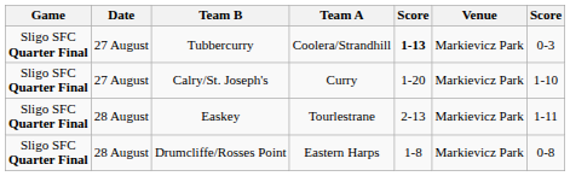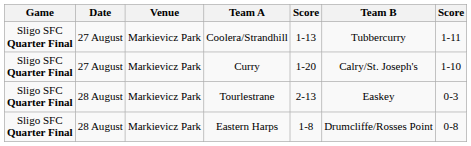 <table class="wikitable">
 <tr>
 <th>Game</th>
 <th>Date</th>
-<th>Team B</th>
+<th>Venue</th>
 <th>Team A</th>
 <th>Score</th>
-<th>Venue</th>
+<th>Team B</th>
 <th>Score</th>
 </tr>
 <tr align="center">
 <td>Sligo SFC<br><strong>Quarter Final</strong></td>
 <td>27 August</td>
+<td>Markievicz Park</td>
+<td>Coolera/Strandhill</td>
+<td>1-13</td>
 <td>Tubbercurry</td>
-<td>Coolera/Strandhill</td>
-<td><strong>1-13</strong></td>
-<td>Markievicz Park</td>
-<td>0-3</td>
+<td>1-11</td>
 </tr>
 <tr align="center">
 <td>Sligo SFC<br><strong>Quarter Final</strong></td>
 <td>27 August</td>
-<td>Calry/St. Joseph's</td>
+<td>Markievicz Park</td>
 <td>Curry</td>
 <td>1-20</td>
-<td>Markievicz Park</td>
+<td>Calry/St. Joseph's</td>
 <td>1-10</td>
 </tr>
 <tr align="center">
 <td>Sligo SFC<br><strong>Quarter Final</strong></td>
 <td>28 August</td>
-<td>Easkey</td>
+<td>Markievicz Park</td>
 <td>Tourlestrane</td>
 <td>2-13</td>
-<td>Markievicz Park</td>
-<td>1-11</td>
+<td>Easkey</td>
+<td>0-3</td>
 </tr>
 <tr align="center">
 <td>Sligo SFC<br><strong>Quarter Final</strong></td>
 <td>28 August</td>
-<td>Drumcliffe/Rosses Point</td>
+<td>Markievicz Park</td>
 <td>Eastern Harps</td>
 <td>1-8</td>
-<td>Markievicz Park</td>
+<td>Drumcliffe/Rosses Point</td>
 <td>0-8</td>
 </tr>
 </table>
